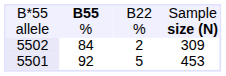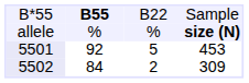 <table border="0" cellspacing="0" cellpadding="0" style="text-align:center; background:#ffffff; margin-right: 1em; border:2px #e0e0ff solid;">
 <tr style="background:#f0f0ff">
 <td style="width:60px">B*55</td>
 <td style="width:60px"><strong>B55</strong></td>
 <td style="width:60px">B22</td>
 <td style="width:60px">Sample</td>
 </tr>
 <tr style="background:#f0f0ff">
 <td>allele</td>
 <td>%</td>
 <td>%</td>
 <td><strong>size (N)</strong></td>
 </tr>
 <tr>
+<td style = "background:#e8e8f8">5501</td>
+<td>92</td>
+<td>5</td>
+<td>453</td>
+</tr>
+<tr>
 <td style = "background:#e8e8f8">5502</td>
 <td>84</td>
 <td>2</td>
 <td>309</td>
 </tr>
-<tr>
-<td style = "background:#e8e8f8">5501</td>
-<td>92</td>
-<td>5</td>
-<td>453</td>
-</tr>
 </table>
